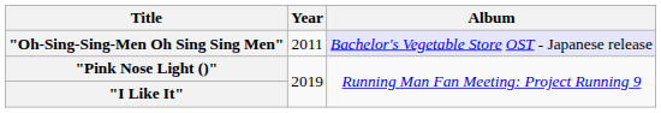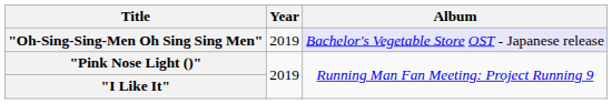 <table class="wikitable plainrowheaders" style="text-align:center">
 <tr>
 <th scope="col">Title</th>
 <th scope="col">Year</th>
 <th scope="col">Album</th>
 </tr>
 <tr>
 <th scope="row"> "Oh-Sing-Sing-Men Oh Sing Sing Men" <br> </th>
-<td>2011</td>
+<td>2019</td>
 <td style="background: lavender;"><em><a href='#'>Bachelor's Vegetable Store</a> <a href='#'>OST</a></em> - Japanese release</td>
 </tr>
 <tr>
 <th scope="row">"Pink Nose Light ()"<br></th>
 <td rowspan="2">2019</td>
 <td rowspan="2"><em><a href='#'>Running Man Fan Meeting: Project Running 9</a></em></td>
 </tr>
 <tr>
 <th scope="row">"I Like It" <br> </th>
 </tr>
 </table>
